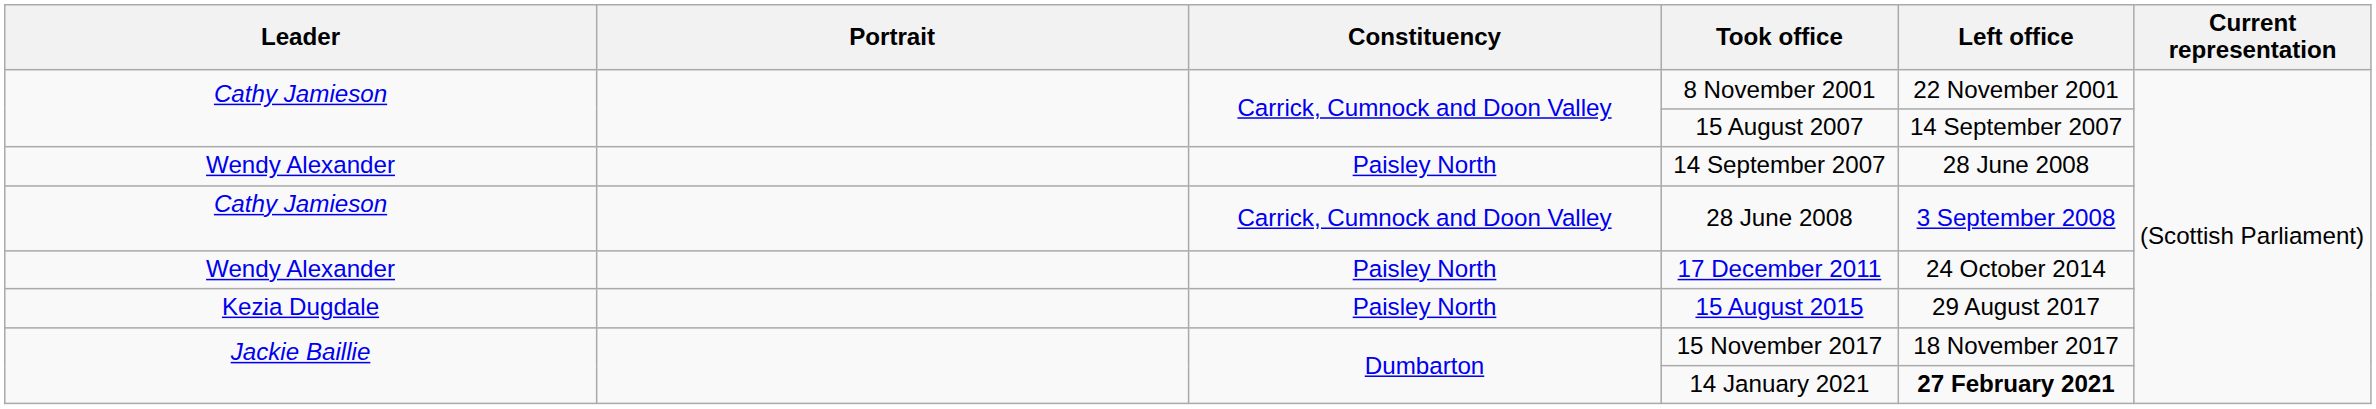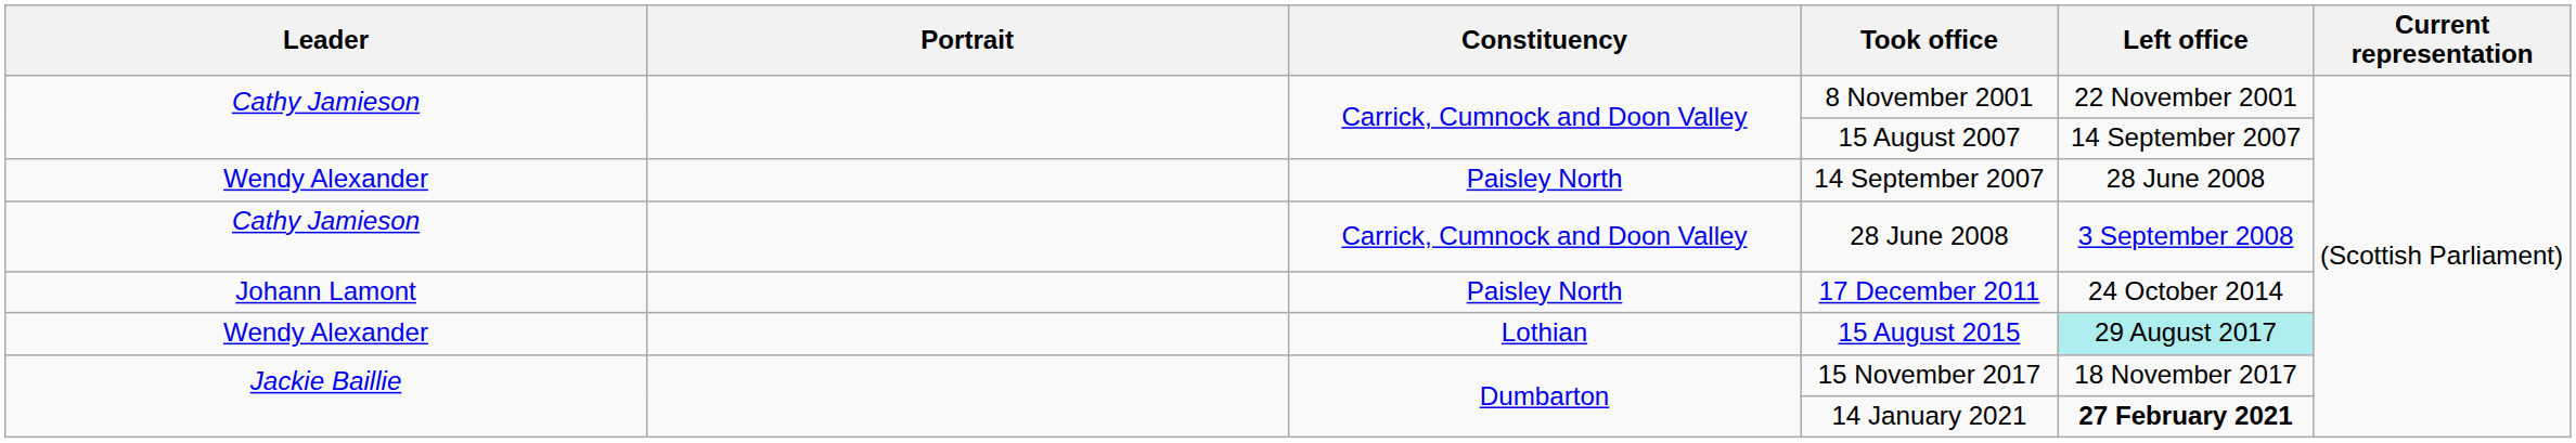 <table class="wikitable" style="text-align:center">
 <tr>
 <th style="width:25%;">Leader<br></th>
 <th width=60>Portrait</th>
 <th style="width:20%;">Constituency</th>
 <th style="width:10%;">Took office</th>
 <th style="width:10%;">Left office</th>
 <th style="width:10%;">Current representation</th>
 </tr>
 <tr>
 <td rowspan=2><em><a href='#'>Cathy Jamieson</a></em><br><br></td>
 <td rowspan=2></td>
 <td rowspan=2><a href='#'>Carrick, Cumnock and Doon Valley</a> </td>
 <td>8 November 2001</td>
 <td>22 November 2001</td>
 <td rowspan=8 align=left> (Scottish Parliament)</td>
 </tr>
 <tr>
 <td>15 August 2007</td>
 <td>14 September 2007</td>
 </tr>
 <tr>
 <td><a href='#'>Wendy Alexander</a><br></td>
 <td></td>
 <td><a href='#'>Paisley North</a> </td>
 <td>14 September 2007</td>
 <td>28 June 2008</td>
 </tr>
 <tr>
 <td><em><a href='#'>Cathy Jamieson</a></em><br><br></td>
 <td></td>
 <td><a href='#'>Carrick, Cumnock and Doon Valley</a> </td>
 <td>28 June 2008</td>
 <td><a href='#'>3 September 2008</a></td>
 </tr>
 <tr>
-<td><a href='#'>Wendy Alexander</a><br></td>
+<td><a href='#'>Johann Lamont</a><br></td>
 <td></td>
 <td><a href='#'>Paisley North</a> </td>
 <td><a href='#'>17 December 2011</a></td>
 <td>24 October 2014</td>
 </tr>
 <tr>
-<td><a href='#'>Kezia Dugdale</a><br></td>
+<td><a href='#'>Wendy Alexander</a><br></td>
 <td></td>
-<td><a href='#'>Paisley North</a> </td>
+<td><a href='#'>Lothian</a> </td>
 <td><a href='#'>15 August 2015</a></td>
-<td>29 August 2017</td>
+<td style="background: paleturquoise;">29 August 2017</td>
 </tr>
 <tr>
 <td rowspan=2><em><a href='#'>Jackie Baillie</a></em><br><br></td>
 <td rowspan=2></td>
 <td rowspan=2><a href='#'>Dumbarton</a> </td>
 <td>15 November 2017</td>
 <td>18 November 2017</td>
 </tr>
 <tr>
 <td>14 January 2021</td>
 <td><strong>27 February 2021</strong></td>
 </tr>
 </table>
